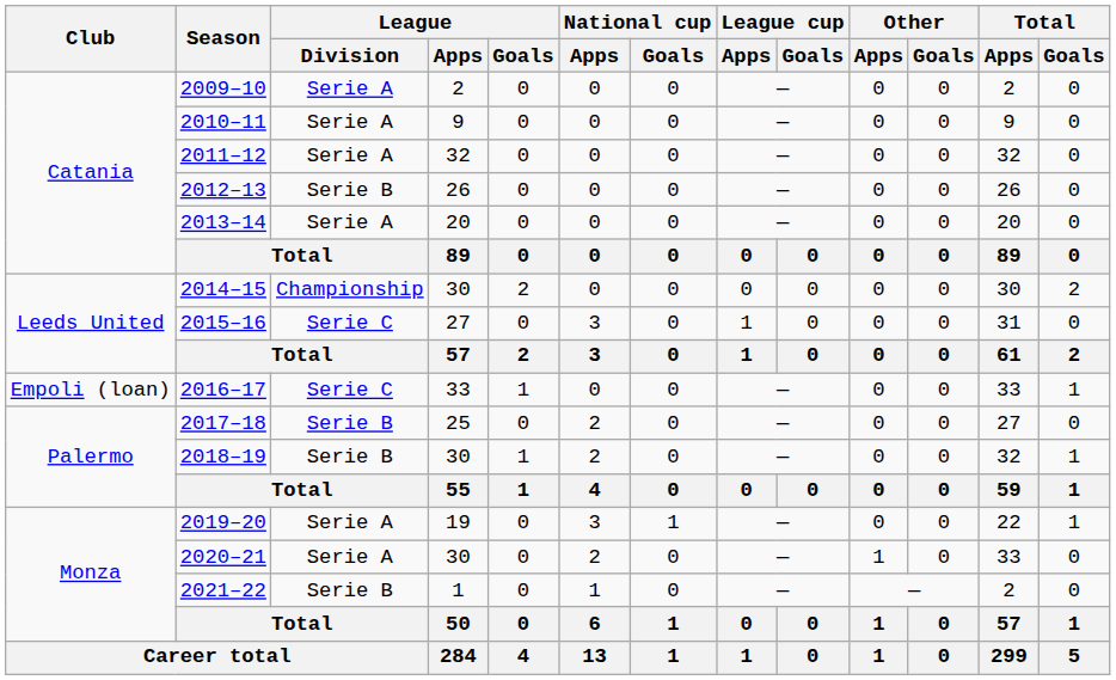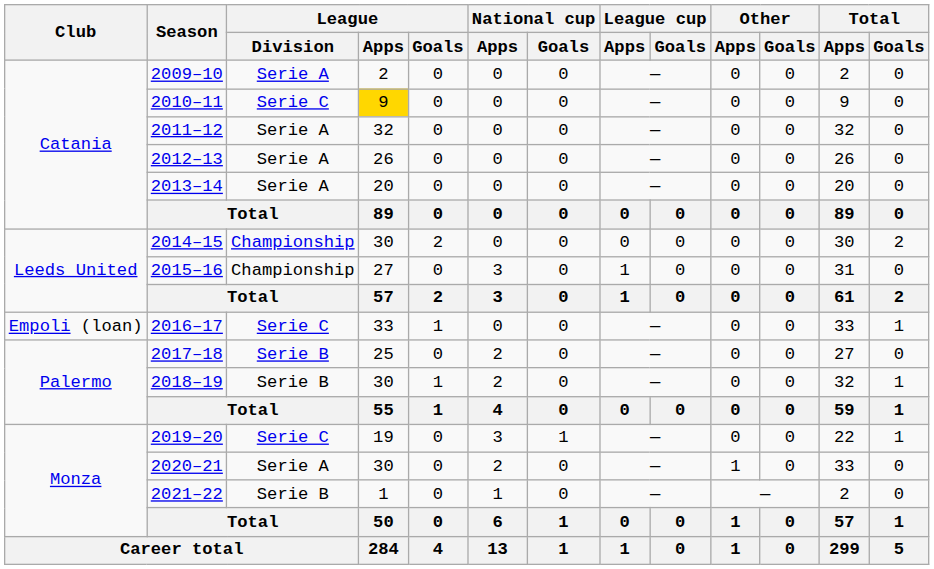 <table class="wikitable" style="text-align:center">
 <tr>
 <th rowspan=2>Club</th>
 <th rowspan=2>Season</th>
 <th colspan=3>League</th>
 <th colspan=2>National cup</th>
 <th colspan=2>League cup</th>
 <th colspan=2>Other</th>
 <th colspan=2>Total</th>
 </tr>
 <tr>
 <th>Division</th>
 <th>Apps</th>
 <th>Goals</th>
 <th>Apps</th>
 <th>Goals</th>
 <th>Apps</th>
 <th>Goals</th>
 <th>Apps</th>
 <th>Goals</th>
 <th>Apps</th>
 <th>Goals</th>
 </tr>
 <tr>
 <td rowspan="6"><a href='#'>Catania</a></td>
 <td><a href='#'>2009–10</a></td>
 <td><a href='#'>Serie A</a></td>
 <td>2</td>
 <td>0</td>
 <td>0</td>
 <td>0</td>
 <td colspan="2">—</td>
 <td>0</td>
 <td>0</td>
 <td>2</td>
 <td>0</td>
 </tr>
 <tr>
 <td><a href='#'>2010–11</a></td>
-<td>Serie A</td>
-<td>9</td>
+<td><a href='#'>Serie C</a></td>
+<td style="background: gold;">9</td>
 <td>0</td>
 <td>0</td>
 <td>0</td>
 <td colspan="2">—</td>
 <td>0</td>
 <td>0</td>
 <td>9</td>
 <td>0</td>
 </tr>
 <tr>
 <td><a href='#'>2011–12</a></td>
 <td>Serie A</td>
 <td>32</td>
 <td>0</td>
 <td>0</td>
 <td>0</td>
 <td colspan="2">—</td>
 <td>0</td>
 <td>0</td>
 <td>32</td>
 <td>0</td>
 </tr>
 <tr>
 <td><a href='#'>2012–13</a></td>
-<td>Serie B</td>
+<td>Serie A</td>
 <td>26</td>
 <td>0</td>
 <td>0</td>
 <td>0</td>
 <td colspan="2">—</td>
 <td>0</td>
 <td>0</td>
 <td>26</td>
 <td>0</td>
 </tr>
 <tr>
 <td><a href='#'>2013–14</a></td>
 <td>Serie A</td>
 <td>20</td>
 <td>0</td>
 <td>0</td>
 <td>0</td>
 <td colspan="2">—</td>
 <td>0</td>
 <td>0</td>
 <td>20</td>
 <td>0</td>
 </tr>
 <tr>
 <th colspan="2">Total</th>
 <th>89</th>
 <th>0</th>
 <th>0</th>
 <th>0</th>
 <th>0</th>
 <th>0</th>
 <th>0</th>
 <th>0</th>
 <th>89</th>
 <th>0</th>
 </tr>
 <tr>
 <td rowspan="3"><a href='#'>Leeds United</a></td>
 <td><a href='#'>2014–15</a></td>
 <td><a href='#'>Championship</a></td>
 <td>30</td>
 <td>2</td>
 <td>0</td>
 <td>0</td>
 <td>0</td>
 <td>0</td>
 <td>0</td>
 <td>0</td>
 <td>30</td>
 <td>2</td>
 </tr>
 <tr>
 <td><a href='#'>2015–16</a></td>
-<td><a href='#'>Serie C</a></td>
+<td>Championship</td>
 <td>27</td>
 <td>0</td>
 <td>3</td>
 <td>0</td>
 <td>1</td>
 <td>0</td>
 <td>0</td>
 <td>0</td>
 <td>31</td>
 <td>0</td>
 </tr>
 <tr>
 <th colspan="2">Total</th>
 <th>57</th>
 <th>2</th>
 <th>3</th>
 <th>0</th>
 <th>1</th>
 <th>0</th>
 <th>0</th>
 <th>0</th>
 <th>61</th>
 <th>2</th>
 </tr>
 <tr>
 <td><a href='#'>Empoli</a> (loan)</td>
 <td><a href='#'>2016–17</a></td>
 <td><a href='#'>Serie C</a></td>
 <td>33</td>
 <td>1</td>
 <td>0</td>
 <td>0</td>
 <td colspan="2">—</td>
 <td>0</td>
 <td>0</td>
 <td>33</td>
 <td>1</td>
 </tr>
 <tr>
 <td rowspan="3"><a href='#'>Palermo</a></td>
 <td><a href='#'>2017–18</a></td>
 <td><a href='#'>Serie B</a></td>
 <td>25</td>
 <td>0</td>
 <td>2</td>
 <td>0</td>
 <td colspan="2">—</td>
 <td>0</td>
 <td>0</td>
 <td>27</td>
 <td>0</td>
 </tr>
 <tr>
 <td><a href='#'>2018–19</a></td>
 <td>Serie B</td>
 <td>30</td>
 <td>1</td>
 <td>2</td>
 <td>0</td>
 <td colspan="2">—</td>
 <td>0</td>
 <td>0</td>
 <td>32</td>
 <td>1</td>
 </tr>
 <tr>
 <th colspan="2">Total</th>
 <th>55</th>
 <th>1</th>
 <th>4</th>
 <th>0</th>
 <th>0</th>
 <th>0</th>
 <th>0</th>
 <th>0</th>
 <th>59</th>
 <th>1</th>
 </tr>
 <tr>
 <td rowspan="4"><a href='#'>Monza</a></td>
 <td><a href='#'>2019–20</a></td>
-<td>Serie A</td>
+<td><a href='#'>Serie C</a></td>
 <td>19</td>
 <td>0</td>
 <td>3</td>
 <td>1</td>
 <td colspan="2">—</td>
 <td>0</td>
 <td>0</td>
 <td>22</td>
 <td>1</td>
 </tr>
 <tr>
 <td><a href='#'>2020–21</a></td>
 <td>Serie A</td>
 <td>30</td>
 <td>0</td>
 <td>2</td>
 <td>0</td>
 <td colspan="2">—</td>
 <td>1</td>
 <td>0</td>
 <td>33</td>
 <td>0</td>
 </tr>
 <tr>
 <td><a href='#'>2021–22</a></td>
 <td>Serie B</td>
 <td>1</td>
 <td>0</td>
 <td>1</td>
 <td>0</td>
 <td colspan="2">—</td>
 <td colspan="2">—</td>
 <td>2</td>
 <td>0</td>
 </tr>
 <tr>
 <th colspan="2">Total</th>
 <th>50</th>
 <th>0</th>
 <th>6</th>
 <th>1</th>
 <th>0</th>
 <th>0</th>
 <th>1</th>
 <th>0</th>
 <th>57</th>
 <th>1</th>
 </tr>
 <tr>
 <th colspan="3">Career total</th>
 <th>284</th>
 <th>4</th>
 <th>13</th>
 <th>1</th>
 <th>1</th>
 <th>0</th>
 <th>1</th>
 <th>0</th>
 <th>299</th>
 <th>5</th>
 </tr>
 </table>
